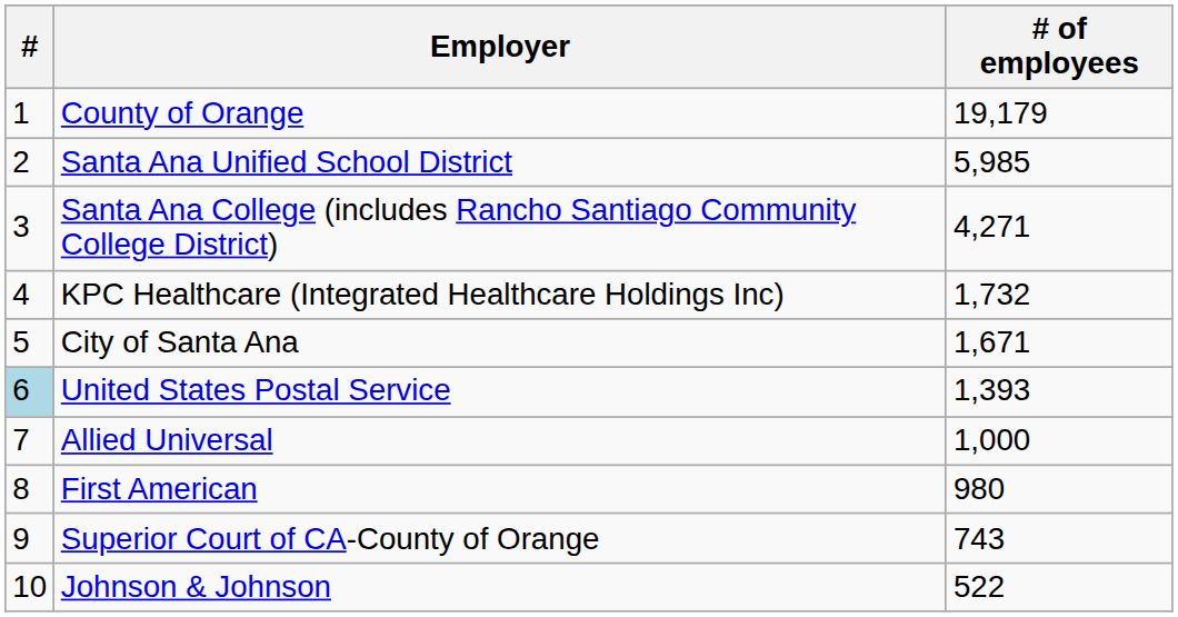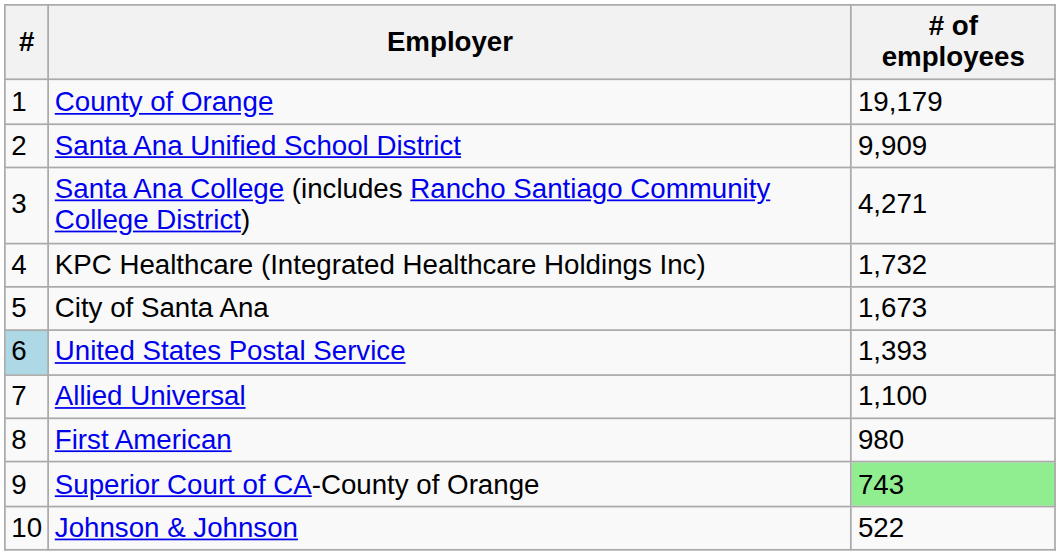 <table class="wikitable">
 <tr>
 <th>#</th>
 <th>Employer</th>
 <th># of employees</th>
 </tr>
 <tr>
 <td>1</td>
 <td><a href='#'>County of Orange</a></td>
 <td>19,179</td>
 </tr>
 <tr>
 <td>2</td>
 <td><a href='#'>Santa Ana Unified School District</a></td>
-<td>5,985</td>
+<td>9,909</td>
 </tr>
 <tr>
 <td>3</td>
 <td><a href='#'>Santa Ana College</a> (includes <a href='#'>Rancho Santiago Community College District</a>)</td>
 <td>4,271</td>
 </tr>
 <tr>
 <td>4</td>
 <td>KPC Healthcare (Integrated Healthcare Holdings Inc)</td>
 <td>1,732</td>
 </tr>
 <tr>
 <td>5</td>
 <td>City of Santa Ana</td>
-<td>1,671</td>
+<td>1,673</td>
 </tr>
 <tr>
 <td style="background: lightblue;">6</td>
 <td><a href='#'>United States Postal Service</a></td>
 <td>1,393</td>
 </tr>
 <tr>
 <td>7</td>
 <td><a href='#'>Allied Universal</a></td>
-<td>1,000</td>
+<td>1,100</td>
 </tr>
 <tr>
 <td>8</td>
 <td><a href='#'>First American</a></td>
 <td>980</td>
 </tr>
 <tr>
 <td>9</td>
 <td><a href='#'>Superior Court of CA</a>-County of Orange</td>
-<td>743</td>
+<td style="background: lightgreen;">743</td>
 </tr>
 <tr>
 <td>10</td>
 <td><a href='#'>Johnson & Johnson</a></td>
 <td>522</td>
 </tr>
 </table>
